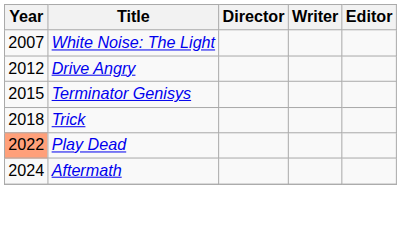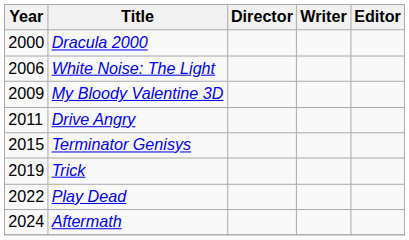 <table class="wikitable">
 <tr>
 <th>Year</th>
 <th>Title</th>
 <th>Director</th>
 <th>Writer</th>
 <th>Editor</th>
 </tr>
 <tr>
-<td>2007</td>
+<td>2000</td>
+<td><em><a href='#'>Dracula 2000</a></em></td>
+<td></td>
+<td></td>
+<td></td>
+</tr>
+<tr>
+<td>2006</td>
 <td><em><a href='#'>White Noise: The Light</a></em></td>
 <td></td>
 <td></td>
 <td></td>
 </tr>
 <tr>
-<td>2012</td>
+<td>2009</td>
+<td><em><a href='#'>My Bloody Valentine 3D</a></em></td>
+<td></td>
+<td></td>
+<td></td>
+</tr>
+<tr>
+<td>2011</td>
 <td><em><a href='#'>Drive Angry</a></em></td>
 <td></td>
 <td></td>
 <td></td>
 </tr>
 <tr>
 <td>2015</td>
 <td><em><a href='#'>Terminator Genisys</a></em></td>
 <td></td>
 <td></td>
 <td></td>
 </tr>
 <tr>
-<td>2018</td>
+<td>2019</td>
 <td><em><a href='#'>Trick</a></em></td>
 <td></td>
 <td></td>
 <td></td>
 </tr>
 <tr>
-<td style="background: lightsalmon;">2022</td>
+<td>2022</td>
 <td><em><a href='#'>Play Dead</a></em></td>
 <td></td>
 <td></td>
 <td></td>
 </tr>
 <tr>
 <td>2024</td>
 <td><em><a href='#'>Aftermath</a></em></td>
 <td></td>
 <td></td>
 <td></td>
 </tr>
 <tr>
 </tr>
 </table>
